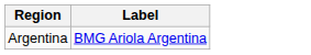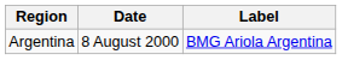 <table class="wikitable">
 <tr>
 <th>Region</th>
+<th>Date</th>
 <th>Label</th>
 </tr>
 <tr>
 <td>Argentina</td>
+<td>8 August 2000</td>
 <td><a href='#'>BMG Ariola Argentina</a></td>
 </tr>
 </table>
